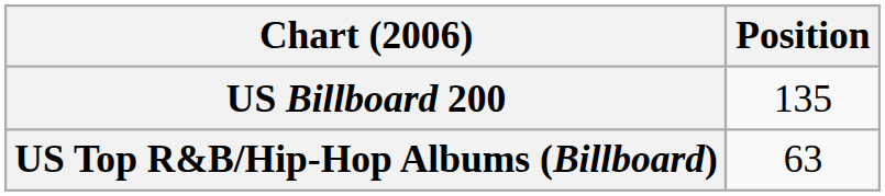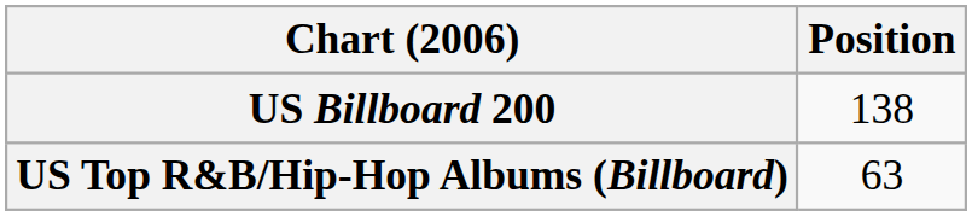 <table class="wikitable sortable plainrowheaders">
 <tr>
 <th>Chart (2006)</th>
 <th>Position</th>
 </tr>
 <tr>
 <th scope="row">US <em>Billboard</em> 200</th>
-<td style="text-align:center;">135</td>
+<td style="text-align:center;">138</td>
 </tr>
 <tr>
 <th scope="row">US Top R&B/Hip-Hop Albums (<em>Billboard</em>)</th>
 <td style="text-align:center;">63</td>
 </tr>
 </table>
